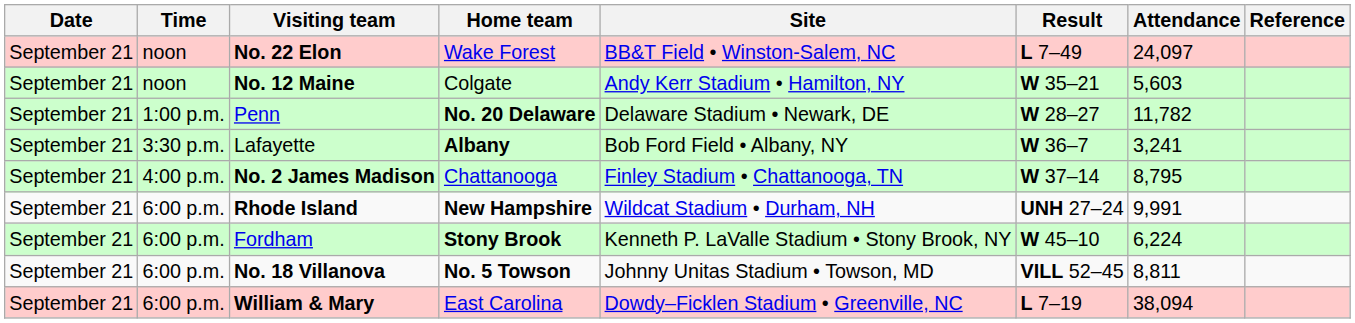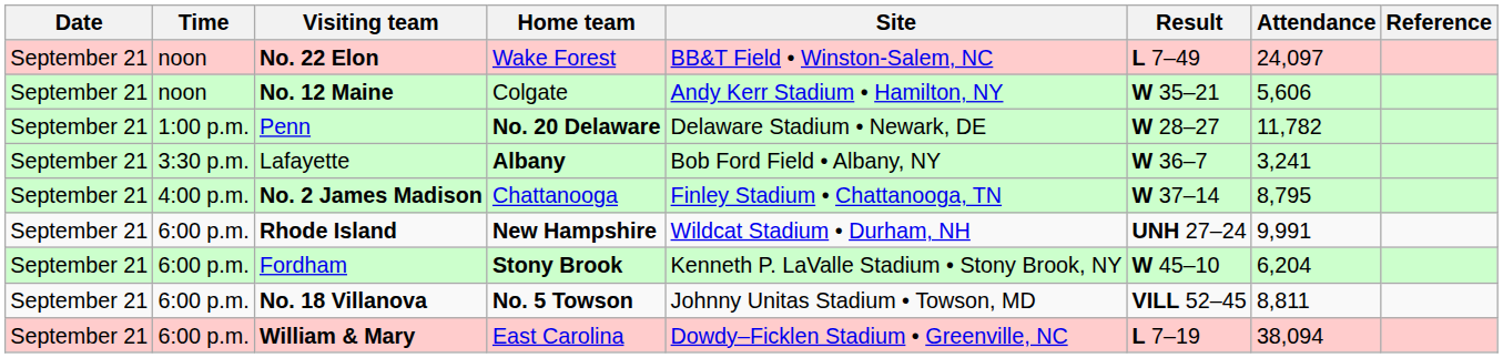 <table class="wikitable" style="font-size:95%;">
 <tr>
 <th>Date</th>
 <th>Time</th>
 <th>Visiting team</th>
 <th>Home team</th>
 <th>Site</th>
 <th>Result</th>
 <th>Attendance</th>
 <th class="unsortable">Reference</th>
 </tr>
 <tr bgcolor=#ffcccc>
 <td>September 21</td>
 <td>noon</td>
 <td><strong>No. 22 Elon</strong></td>
 <td><a href='#'>Wake Forest</a></td>
 <td><a href='#'>BB&T Field</a> • <a href='#'>Winston-Salem, NC</a></td>
 <td><strong>L</strong> 7–49</td>
 <td>24,097</td>
 <td></td>
 </tr>
 <tr bgcolor=#ccffcc>
 <td>September 21</td>
 <td>noon</td>
 <td><strong>No. 12 Maine</strong></td>
 <td>Colgate</td>
 <td><a href='#'>Andy Kerr Stadium</a> • <a href='#'>Hamilton, NY</a></td>
 <td><strong>W</strong> 35–21</td>
-<td>5,603</td>
+<td>5,606</td>
 <td></td>
 </tr>
 <tr bgcolor=#ccffcc>
 <td>September 21</td>
 <td>1:00 p.m.</td>
 <td><a href='#'>Penn</a></td>
 <td><strong>No. 20 Delaware</strong></td>
 <td>Delaware Stadium • Newark, DE</td>
 <td><strong>W</strong> 28–27</td>
 <td>11,782</td>
 <td></td>
 </tr>
 <tr bgcolor=#ccffcc>
 <td>September 21</td>
 <td>3:30 p.m.</td>
 <td>Lafayette</td>
 <td><strong>Albany</strong></td>
 <td>Bob Ford Field • Albany, NY</td>
 <td><strong>W</strong> 36–7</td>
 <td>3,241</td>
 <td></td>
 </tr>
 <tr bgcolor=#ccffcc>
 <td>September 21</td>
 <td>4:00 p.m.</td>
 <td><strong>No. 2 James Madison</strong></td>
 <td><a href='#'>Chattanooga</a></td>
 <td><a href='#'>Finley Stadium</a> • <a href='#'>Chattanooga, TN</a></td>
 <td><strong>W</strong> 37–14</td>
 <td>8,795</td>
 <td></td>
 </tr>
 <tr bgcolor=>
 <td>September 21</td>
 <td>6:00 p.m.</td>
 <td><strong>Rhode Island</strong></td>
 <td><strong>New Hampshire</strong></td>
 <td><a href='#'>Wildcat Stadium</a> • <a href='#'>Durham, NH</a></td>
 <td><strong>UNH</strong> 27–24</td>
 <td>9,991</td>
 <td></td>
 </tr>
 <tr bgcolor=#ccffcc>
 <td>September 21</td>
 <td>6:00 p.m.</td>
 <td><a href='#'>Fordham</a></td>
 <td><strong>Stony Brook</strong></td>
 <td>Kenneth P. LaValle Stadium • Stony Brook, NY</td>
 <td><strong>W</strong> 45–10</td>
-<td>6,224</td>
+<td>6,204</td>
 <td></td>
 </tr>
 <tr bgcolor=>
 <td>September 21</td>
 <td>6:00 p.m.</td>
 <td><strong>No. 18 Villanova</strong></td>
 <td><strong>No. 5 Towson</strong></td>
 <td>Johnny Unitas Stadium • Towson, MD</td>
 <td><strong>VILL</strong> 52–45</td>
 <td>8,811</td>
 <td></td>
 </tr>
 <tr bgcolor=#ffcccc>
 <td>September 21</td>
 <td>6:00 p.m.</td>
 <td><strong>William & Mary</strong></td>
 <td><a href='#'>East Carolina</a></td>
 <td><a href='#'>Dowdy–Ficklen Stadium</a> • <a href='#'>Greenville, NC</a></td>
 <td><strong>L</strong> 7–19</td>
 <td>38,094</td>
 <td></td>
 </tr>
 </table>
